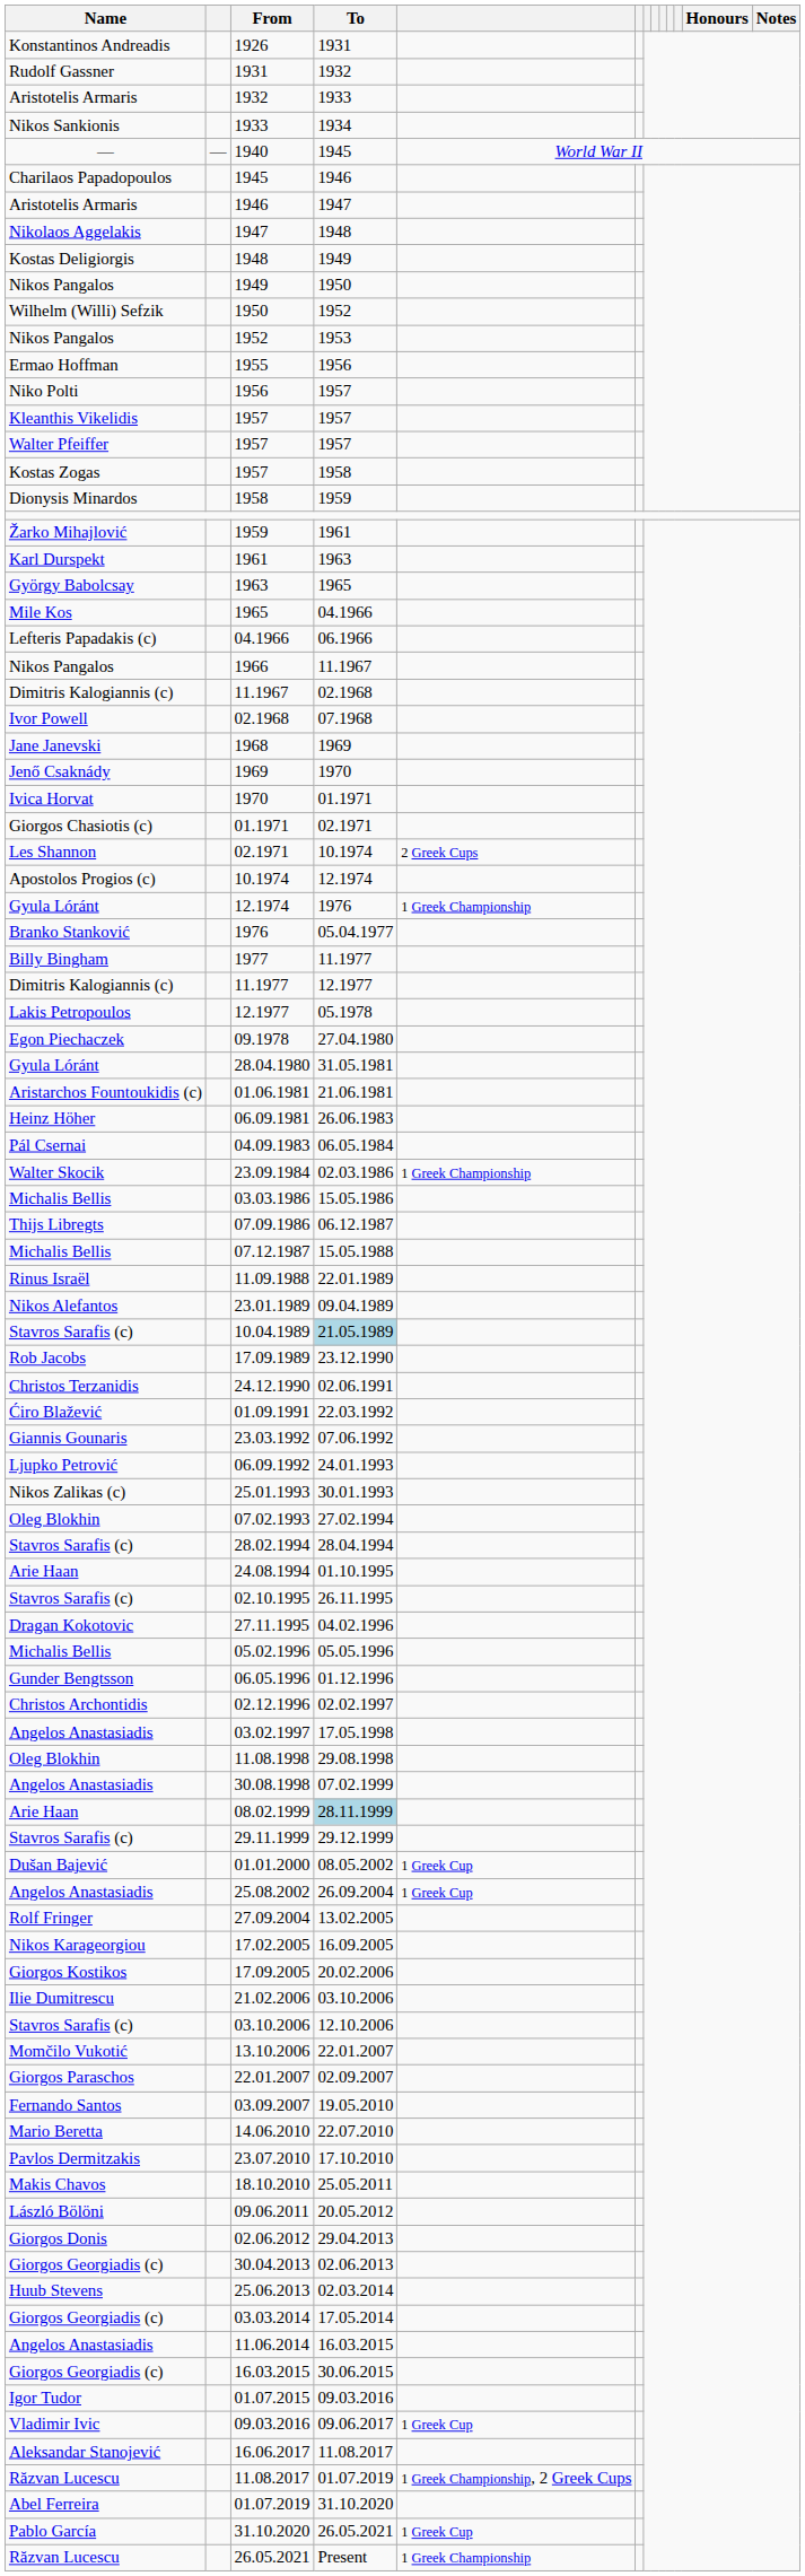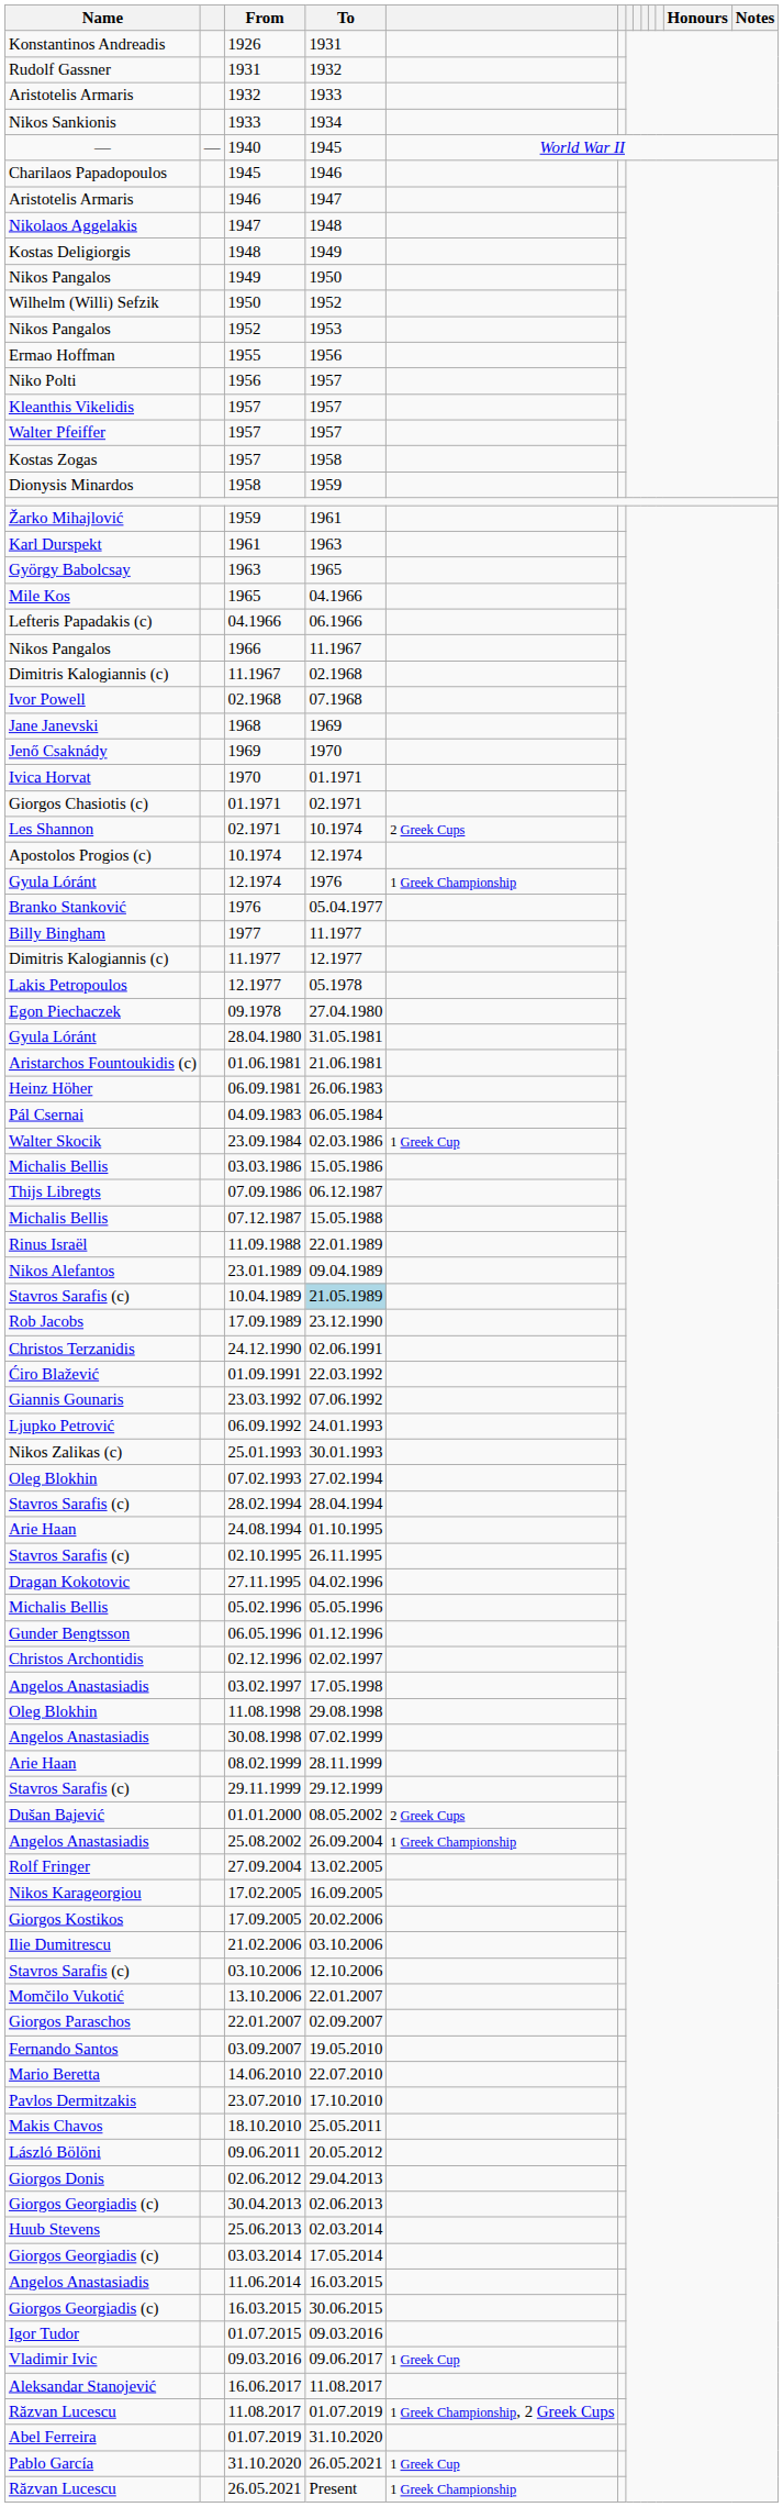 <table class="sortable wikitable" style="text-align: center;">
 <tr>
 <th>Name</th>
 <th></th>
 <th>From</th>
 <th class="unsortable">To</th>
 <th></th>
 <th></th>
 <th></th>
 <th></th>
 <th></th>
 <th></th>
 <th></th>
 <th class="unsortable">Honours</th>
 <th class="unsortable">Notes</th>
 </tr>
 <tr>
 <td align=left>Konstantinos Andreadis</td>
 <td align=center></td>
 <td align=left>1926</td>
 <td align=left>1931<br></td>
 <td align=left></td>
 <td></td>
 </tr>
 <tr>
 <td align=left>Rudolf Gassner</td>
 <td align=center></td>
 <td align=left>1931</td>
 <td align=left>1932<br></td>
 <td align=left></td>
 <td></td>
 </tr>
 <tr>
 <td align=left>Aristotelis Armaris</td>
 <td align=center></td>
 <td align=left>1932</td>
 <td align=left>1933<br></td>
 <td align=left></td>
 <td></td>
 </tr>
 <tr>
 <td align=left>Nikos Sankionis</td>
 <td align=center></td>
 <td align=left>1933</td>
 <td align=left>1934<br></td>
 <td align=left></td>
 <td></td>
 </tr>
 <tr>
 <td align=center>—</td>
 <td align=center>—</td>
 <td align=left>1940</td>
 <td align=left>1945</td>
 <td colspan=9 style="text-align:center;"><em><a href='#'>World War II</a></em></td>
 </tr>
 <tr>
 <td align=left>Charilaos Papadopoulos</td>
 <td align=center></td>
 <td align=left>1945</td>
 <td align=left>1946<br></td>
 <td align=left></td>
 <td></td>
 </tr>
 <tr>
 <td align=left>Aristotelis Armaris</td>
 <td align=center></td>
 <td align=left>1946</td>
 <td align=left>1947<br></td>
 <td align=left></td>
 <td></td>
 </tr>
 <tr>
 <td align=left><a href='#'>Nikolaos Aggelakis</a></td>
 <td align=center></td>
 <td align=left>1947</td>
 <td align=left>1948<br></td>
 <td align=left></td>
 <td></td>
 </tr>
 <tr>
 <td align=left>Kostas Deligiorgis</td>
 <td align=center></td>
 <td align=left>1948</td>
 <td align=left>1949<br></td>
 <td align=left></td>
 <td></td>
 </tr>
 <tr>
 <td align=left>Nikos Pangalos</td>
 <td align=center></td>
 <td align=left>1949</td>
 <td align=left>1950<br></td>
 <td align=left></td>
 <td></td>
 </tr>
 <tr>
 <td align=left>Wilhelm (Willi) Sefzik</td>
 <td align=center></td>
 <td align=left>1950</td>
 <td align=left>1952<br></td>
 <td align=left></td>
 <td></td>
 </tr>
 <tr>
 <td align=left>Nikos Pangalos</td>
 <td align=center></td>
 <td align=left>1952</td>
 <td align=left>1953<br></td>
 <td align=left></td>
 <td></td>
 </tr>
 <tr>
 <td align=left>Ermao Hoffman</td>
 <td align=center></td>
 <td align=left>1955</td>
 <td align=left>1956<br></td>
 <td align=left></td>
 <td></td>
 </tr>
 <tr>
 <td align=left>Niko Polti</td>
 <td align=center></td>
 <td align=left>1956</td>
 <td align=left>1957<br></td>
 <td align=left></td>
 <td></td>
 </tr>
 <tr>
 <td align=left><a href='#'>Kleanthis Vikelidis</a></td>
 <td align=center></td>
 <td align=left>1957</td>
 <td align=left>1957<br></td>
 <td align=left></td>
 <td></td>
 </tr>
 <tr>
 <td align=left><a href='#'>Walter Pfeiffer</a></td>
 <td align=center></td>
 <td align=left>1957</td>
 <td align=left>1957<br></td>
 <td align=left></td>
 <td></td>
 </tr>
 <tr>
 <td align=left>Kostas Zogas</td>
 <td align=center></td>
 <td align=left>1957</td>
 <td align=left>1958<br></td>
 <td align=left></td>
 <td></td>
 </tr>
 <tr>
 <td align=left>Dionysis Minardos</td>
 <td align=center></td>
 <td align=left>1958</td>
 <td align=left>1959<br></td>
 <td align=left></td>
 <td></td>
 </tr>
 <tr>
 <td colspan=13></td>
 </tr>
 <tr>
 <td align=left><a href='#'>Žarko Mihajlović</a></td>
 <td align=center></td>
 <td align=left>1959</td>
 <td align=left>1961<br></td>
 <td align=left></td>
 <td></td>
 </tr>
 <tr>
 <td align=left><a href='#'>Karl Durspekt</a></td>
 <td align=center></td>
 <td align=left>1961</td>
 <td align=left>1963<br></td>
 <td align=left></td>
 <td></td>
 </tr>
 <tr>
 <td align=left><a href='#'>György Babolcsay</a></td>
 <td align=center></td>
 <td align=left>1963</td>
 <td align=left>1965<br></td>
 <td align=left></td>
 <td></td>
 </tr>
 <tr>
 <td align=left><a href='#'>Mile Kos</a></td>
 <td align=center></td>
 <td align=left>1965</td>
 <td align=left>04.1966<br></td>
 <td align=left></td>
 <td></td>
 </tr>
 <tr>
 <td align=left>Lefteris Papadakis (c)</td>
 <td align=center></td>
 <td align=left>04.1966</td>
 <td align=left>06.1966<br></td>
 <td align=left></td>
 <td></td>
 </tr>
 <tr>
 <td align=left>Nikos Pangalos</td>
 <td align=center></td>
 <td align=left>1966</td>
 <td align=left>11.1967<br></td>
 <td align=left></td>
 <td></td>
 </tr>
 <tr>
 <td align=left>Dimitris Kalogiannis (c)</td>
 <td align=center></td>
 <td align=left>11.1967</td>
 <td align=left>02.1968<br></td>
 <td align=left></td>
 <td></td>
 </tr>
 <tr>
 <td align=left><a href='#'>Ivor Powell</a></td>
 <td align=center></td>
 <td align=left>02.1968</td>
 <td align=left>07.1968<br></td>
 <td align=left></td>
 <td></td>
 </tr>
 <tr>
 <td align=left><a href='#'>Jane Janevski</a></td>
 <td align=center></td>
 <td align=left>1968</td>
 <td align=left>1969<br></td>
 <td align=left></td>
 <td></td>
 </tr>
 <tr>
 <td align=left><a href='#'>Jenő Csaknády</a></td>
 <td align=center></td>
 <td align=left>1969</td>
 <td align=left>1970<br></td>
 <td align=left></td>
 <td></td>
 </tr>
 <tr>
 <td align=left><a href='#'>Ivica Horvat</a></td>
 <td align=center></td>
 <td align=left>1970</td>
 <td align=left>01.1971<br></td>
 <td align=left></td>
 <td></td>
 </tr>
 <tr>
 <td align=left>Giorgos Chasiotis (c)</td>
 <td align=center></td>
 <td align=left>01.1971</td>
 <td align=left>02.1971<br></td>
 <td align=left></td>
 <td></td>
 </tr>
 <tr>
 <td align=left><a href='#'>Les Shannon</a></td>
 <td align=center></td>
 <td align=left>02.1971</td>
 <td align=left>10.1974<br></td>
 <td align=left><small>2 <a href='#'>Greek Cups</a></small></td>
 <td></td>
 </tr>
 <tr>
 <td align=left>Apostolos Progios (c)</td>
 <td align=center></td>
 <td align=left>10.1974</td>
 <td align=left>12.1974<br></td>
 <td align=left></td>
 <td></td>
 </tr>
 <tr>
 <td align=left><a href='#'>Gyula Lóránt</a></td>
 <td align=center></td>
 <td align=left>12.1974</td>
 <td align=left>1976<br></td>
 <td align=left><small>1 <a href='#'>Greek Championship</a></small></td>
 <td></td>
 </tr>
 <tr>
 <td align=left><a href='#'>Branko Stanković</a></td>
 <td align=center></td>
 <td align=left>1976</td>
 <td align=left>05.04.1977<br></td>
 <td align=left></td>
 <td></td>
 </tr>
 <tr>
 <td align=left><a href='#'>Billy Bingham</a></td>
 <td align=center></td>
 <td align=left>1977</td>
 <td align=left>11.1977<br></td>
 <td align=left></td>
 <td></td>
 </tr>
 <tr>
 <td align=left>Dimitris Kalogiannis (c)</td>
 <td align=center></td>
 <td align=left>11.1977</td>
 <td align=left>12.1977<br></td>
 <td align=left></td>
 <td></td>
 </tr>
 <tr>
 <td align=left><a href='#'>Lakis Petropoulos</a></td>
 <td align=center></td>
 <td align=left>12.1977</td>
 <td align=left>05.1978<br></td>
 <td align=left></td>
 <td></td>
 </tr>
 <tr>
 <td align=left><a href='#'>Egon Piechaczek</a></td>
 <td align=center></td>
 <td align=left>09.1978</td>
 <td align=left>27.04.1980<br></td>
 <td align=left></td>
 <td></td>
 </tr>
 <tr>
 <td align=left><a href='#'>Gyula Lóránt</a></td>
 <td align=center></td>
 <td align=left>28.04.1980</td>
 <td align=left>31.05.1981<br></td>
 <td align=left></td>
 <td></td>
 </tr>
 <tr>
 <td align=left><a href='#'>Aristarchos Fountoukidis</a>  (c)</td>
 <td align=center></td>
 <td align=left>01.06.1981</td>
 <td align=left>21.06.1981<br></td>
 <td align=left></td>
 <td></td>
 </tr>
 <tr>
 <td align=left><a href='#'>Heinz Höher</a></td>
 <td align=center></td>
 <td align=left>06.09.1981</td>
 <td align=left>26.06.1983<br></td>
 <td align=left></td>
 <td></td>
 </tr>
 <tr>
 <td align=left><a href='#'>Pál Csernai</a></td>
 <td align=center></td>
 <td align=left>04.09.1983</td>
 <td align=left>06.05.1984<br></td>
 <td align=left></td>
 <td></td>
 </tr>
 <tr>
 <td align=left><a href='#'>Walter Skocik</a></td>
 <td align=center></td>
 <td align=left>23.09.1984</td>
 <td align=left>02.03.1986<br></td>
-<td align=left><small>1 <a href='#'>Greek Championship</a></small></td>
+<td align=left><small>1 <a href='#'>Greek Cup</a></small></td>
 <td></td>
 </tr>
 <tr>
 <td align=left><a href='#'>Michalis Bellis</a></td>
 <td align=center></td>
 <td align=left>03.03.1986</td>
 <td align=left>15.05.1986<br></td>
 <td align=left></td>
 <td></td>
 </tr>
 <tr>
 <td align=left><a href='#'>Thijs Libregts</a></td>
 <td align=center></td>
 <td align=left>07.09.1986</td>
 <td align=left>06.12.1987<br></td>
 <td align=left></td>
 <td></td>
 </tr>
 <tr>
 <td align=left><a href='#'>Michalis Bellis</a></td>
 <td align=center></td>
 <td align=left>07.12.1987</td>
 <td align=left>15.05.1988<br></td>
 <td align=left></td>
 <td></td>
 </tr>
 <tr>
 <td align=left><a href='#'>Rinus Israël</a></td>
 <td align=center></td>
 <td align=left>11.09.1988</td>
 <td align=left>22.01.1989<br></td>
 <td align=left></td>
 <td></td>
 </tr>
 <tr>
 <td align=left><a href='#'>Nikos Alefantos</a></td>
 <td align=center></td>
 <td align=left>23.01.1989</td>
 <td align=left>09.04.1989<br></td>
 <td align=left></td>
 <td></td>
 </tr>
 <tr>
 <td align=left><a href='#'>Stavros Sarafis</a> (c)</td>
 <td align=center></td>
 <td align=left>10.04.1989</td>
 <td align=left style="background: lightblue;">21.05.1989<br></td>
 <td align=left></td>
 <td></td>
 </tr>
 <tr>
 <td align=left><a href='#'>Rob Jacobs</a></td>
 <td align=center></td>
 <td align=left>17.09.1989</td>
 <td align=left>23.12.1990<br></td>
 <td align=left></td>
 <td></td>
 </tr>
 <tr>
 <td align=left><a href='#'>Christos Terzanidis</a></td>
 <td align=center></td>
 <td align=left>24.12.1990</td>
 <td align=left>02.06.1991<br></td>
 <td align=left></td>
 <td></td>
 </tr>
 <tr>
 <td align=left><a href='#'>Ćiro Blažević</a></td>
 <td align=center></td>
 <td align=left>01.09.1991</td>
 <td align=left>22.03.1992<br></td>
 <td align=left></td>
 <td></td>
 </tr>
 <tr>
 <td align=left><a href='#'>Giannis Gounaris</a></td>
 <td align=center></td>
 <td align=left>23.03.1992</td>
 <td align=left>07.06.1992<br></td>
 <td align=left></td>
 <td></td>
 </tr>
 <tr>
 <td align=left><a href='#'>Ljupko Petrović</a></td>
 <td align=center></td>
 <td align=left>06.09.1992</td>
 <td align=left>24.01.1993<br></td>
 <td align=left></td>
 <td></td>
 </tr>
 <tr>
 <td align=left>Nikos Zalikas (c)</td>
 <td align=center></td>
 <td align=left>25.01.1993</td>
 <td align=left>30.01.1993<br></td>
 <td align=left></td>
 <td></td>
 </tr>
 <tr>
 <td align=left><a href='#'>Oleg Blokhin</a></td>
 <td align=center></td>
 <td align=left>07.02.1993</td>
 <td align=left>27.02.1994<br></td>
 <td align=left></td>
 <td></td>
 </tr>
 <tr>
 <td align=left><a href='#'>Stavros Sarafis</a> (c)</td>
 <td align=center></td>
 <td align=left>28.02.1994</td>
 <td align=left>28.04.1994<br></td>
 <td align=left></td>
 <td></td>
 </tr>
 <tr>
 <td align=left><a href='#'>Arie Haan</a></td>
 <td align=center></td>
 <td align=left>24.08.1994</td>
 <td align=left>01.10.1995<br></td>
 <td align=left></td>
 <td></td>
 </tr>
 <tr>
 <td align=left><a href='#'>Stavros Sarafis</a> (c)</td>
 <td align=center></td>
 <td align=left>02.10.1995</td>
 <td align=left>26.11.1995<br></td>
 <td align=left></td>
 <td></td>
 </tr>
 <tr>
 <td align=left><a href='#'>Dragan Kokotovic</a></td>
 <td align=center></td>
 <td align=left>27.11.1995</td>
 <td align=left>04.02.1996<br></td>
 <td align=left></td>
 <td></td>
 </tr>
 <tr>
 <td align=left><a href='#'>Michalis Bellis</a></td>
 <td align=center></td>
 <td align=left>05.02.1996</td>
 <td align=left>05.05.1996<br></td>
 <td align=left></td>
 <td></td>
 </tr>
 <tr>
 <td align=left><a href='#'>Gunder Bengtsson</a></td>
 <td align=center></td>
 <td align=left>06.05.1996</td>
 <td align=left>01.12.1996<br></td>
 <td align=left></td>
 <td></td>
 </tr>
 <tr>
 <td align=left><a href='#'>Christos Archontidis</a></td>
 <td align=center></td>
 <td align=left>02.12.1996</td>
 <td align=left>02.02.1997<br></td>
 <td align=left></td>
 <td></td>
 </tr>
 <tr>
 <td align=left><a href='#'>Angelos Anastasiadis</a></td>
 <td align=center></td>
 <td align=left>03.02.1997</td>
 <td align=left>17.05.1998<br></td>
 <td align=left></td>
 <td></td>
 </tr>
 <tr>
 <td align=left><a href='#'>Oleg Blokhin</a></td>
 <td align=center></td>
 <td align=left>11.08.1998</td>
 <td align=left>29.08.1998<br></td>
 <td align=left></td>
 <td></td>
 </tr>
 <tr>
 <td align=left><a href='#'>Angelos Anastasiadis</a></td>
 <td align=center></td>
 <td align=left>30.08.1998</td>
 <td align=left>07.02.1999<br></td>
 <td align=left></td>
 <td></td>
 </tr>
 <tr>
 <td align=left><a href='#'>Arie Haan</a></td>
 <td align=center></td>
 <td align=left>08.02.1999</td>
-<td align=left style="background: lightblue;">28.11.1999<br></td>
+<td align=left>28.11.1999<br></td>
 <td align=left></td>
 <td></td>
 </tr>
 <tr>
 <td align=left><a href='#'>Stavros Sarafis</a> (c)</td>
 <td align=center></td>
 <td align=left>29.11.1999</td>
 <td align=left>29.12.1999<br></td>
 <td align=left></td>
 <td></td>
 </tr>
 <tr>
 <td align=left><a href='#'>Dušan Bajević</a></td>
 <td align=center></td>
 <td align=left>01.01.2000</td>
 <td align=left>08.05.2002<br></td>
-<td align=left><small>1 <a href='#'>Greek Cup</a></small></td>
+<td align=left><small>2 <a href='#'>Greek Cups</a></small></td>
 <td></td>
 </tr>
 <tr>
 <td align=left><a href='#'>Angelos Anastasiadis</a></td>
 <td align=center></td>
 <td align=left>25.08.2002</td>
 <td align=left>26.09.2004<br></td>
-<td align=left><small>1 <a href='#'>Greek Cup</a></small></td>
+<td align=left><small>1 <a href='#'>Greek Championship</a></small></td>
 <td></td>
 </tr>
 <tr>
 <td align=left><a href='#'>Rolf Fringer</a></td>
 <td align=center></td>
 <td align=left>27.09.2004</td>
 <td align=left>13.02.2005<br></td>
 <td align=left></td>
 <td></td>
 </tr>
 <tr>
 <td align=left><a href='#'>Nikos Karageorgiou</a></td>
 <td align=center></td>
 <td align=left>17.02.2005</td>
 <td align=left>16.09.2005<br></td>
 <td align=left></td>
 <td></td>
 </tr>
 <tr>
 <td align=left><a href='#'>Giorgos Kostikos</a></td>
 <td align=center></td>
 <td align=left>17.09.2005</td>
 <td align=left>20.02.2006<br></td>
 <td align=left></td>
 <td></td>
 </tr>
 <tr>
 <td align=left><a href='#'>Ilie Dumitrescu</a></td>
 <td align=center></td>
 <td align=left>21.02.2006</td>
 <td align=left>03.10.2006<br></td>
 <td align=left></td>
 <td></td>
 </tr>
 <tr>
 <td align=left><a href='#'>Stavros Sarafis</a> (c)</td>
 <td align=center></td>
 <td align=left>03.10.2006</td>
 <td align=left>12.10.2006<br></td>
 <td align=left></td>
 <td></td>
 </tr>
 <tr>
 <td align=left><a href='#'>Momčilo Vukotić</a></td>
 <td align=center></td>
 <td align=left>13.10.2006</td>
 <td align=left>22.01.2007<br></td>
 <td align=left></td>
 <td></td>
 </tr>
 <tr>
 <td align=left><a href='#'>Giorgos Paraschos</a></td>
 <td align=center></td>
 <td align=left>22.01.2007</td>
 <td align=left>02.09.2007<br></td>
 <td align=left></td>
 <td></td>
 </tr>
 <tr>
 <td align=left><a href='#'>Fernando Santos</a></td>
 <td align=center></td>
 <td align=left>03.09.2007</td>
 <td align=left>19.05.2010<br></td>
 <td align=left></td>
 <td></td>
 </tr>
 <tr>
 <td align=left><a href='#'>Mario Beretta</a></td>
 <td align=center></td>
 <td align=left>14.06.2010</td>
 <td align=left>22.07.2010<br></td>
 <td align=left></td>
 <td></td>
 </tr>
 <tr>
 <td align=left><a href='#'>Pavlos Dermitzakis</a></td>
 <td align=center></td>
 <td align=left>23.07.2010</td>
 <td align=left>17.10.2010<br></td>
 <td align=left></td>
 <td></td>
 </tr>
 <tr>
 <td align=left><a href='#'>Makis Chavos</a></td>
 <td align=center></td>
 <td align=left>18.10.2010</td>
 <td align=left>25.05.2011<br></td>
 <td align=left></td>
 <td></td>
 </tr>
 <tr>
 <td align=left><a href='#'>László Bölöni</a></td>
 <td align=center></td>
 <td align=left>09.06.2011</td>
 <td align=left>20.05.2012<br></td>
 <td align=left></td>
 <td></td>
 </tr>
 <tr>
 <td align=left><a href='#'>Giorgos Donis</a></td>
 <td align=center></td>
 <td align=left>02.06.2012</td>
 <td align=left>29.04.2013<br></td>
 <td align=left></td>
 <td></td>
 </tr>
 <tr>
 <td align=left><a href='#'>Giorgos Georgiadis</a> (c)</td>
 <td align=center></td>
 <td align=left>30.04.2013</td>
 <td align=left>02.06.2013<br></td>
 <td align=left></td>
 <td></td>
 </tr>
 <tr>
 <td align=left><a href='#'>Huub Stevens</a></td>
 <td align=center></td>
 <td align=left>25.06.2013</td>
 <td align=left>02.03.2014<br></td>
 <td align=left></td>
 <td></td>
 </tr>
 <tr>
 <td align=left><a href='#'>Giorgos Georgiadis</a> (c)</td>
 <td align=center></td>
 <td align=left>03.03.2014</td>
 <td align=left>17.05.2014<br></td>
 <td align=left></td>
 <td></td>
 </tr>
 <tr>
 <td align=left><a href='#'>Angelos Anastasiadis</a></td>
 <td align=center></td>
 <td align=left>11.06.2014</td>
 <td align=left>16.03.2015<br></td>
 <td align=left></td>
 <td></td>
 </tr>
 <tr>
 <td align=left><a href='#'>Giorgos Georgiadis</a> (c)</td>
 <td align=center></td>
 <td align=left>16.03.2015</td>
 <td align=left>30.06.2015<br></td>
 <td align=left></td>
 <td></td>
 </tr>
 <tr>
 <td align=left><a href='#'>Igor Tudor</a></td>
 <td align=center></td>
 <td align=left>01.07.2015</td>
 <td align=left>09.03.2016<br></td>
 <td align=left></td>
 <td></td>
 </tr>
 <tr>
 <td align=left><a href='#'>Vladimir Ivic</a></td>
 <td align=center></td>
 <td align=left>09.03.2016</td>
 <td align=left>09.06.2017<br></td>
 <td align=left><small>1 <a href='#'>Greek Cup</a></small></td>
 <td></td>
 </tr>
 <tr>
 <td align=left><a href='#'>Aleksandar Stanojević</a></td>
 <td align=center></td>
 <td align=left>16.06.2017</td>
 <td align=left>11.08.2017<br></td>
 <td align=left></td>
 <td></td>
 </tr>
 <tr>
 <td align=left><a href='#'>Răzvan Lucescu</a></td>
 <td align=center></td>
 <td align=left>11.08.2017</td>
 <td align=left>01.07.2019<br></td>
 <td align=left><small>1 <a href='#'>Greek Championship</a></small>, 2 <a href='#'>Greek Cups</a></td>
 <td></td>
 </tr>
 <tr>
 <td align=left><a href='#'>Abel Ferreira</a></td>
 <td align=center></td>
 <td align=left>01.07.2019</td>
 <td align=left>31.10.2020<br></td>
 <td align=left></td>
 <td></td>
 </tr>
 <tr>
 <td align=left><a href='#'>Pablo García</a></td>
 <td align=center></td>
 <td align=left>31.10.2020</td>
 <td align=left>26.05.2021<br></td>
 <td align=left><small>1 <a href='#'>Greek Cup</a></small></td>
 <td></td>
 </tr>
 <tr>
 <td align=left><a href='#'>Răzvan Lucescu</a></td>
 <td align=center></td>
 <td align=left>26.05.2021</td>
 <td align=left>Present<br></td>
 <td align=left><small>1 <a href='#'>Greek Championship</a></small></td>
 <td align=left></td>
 </tr>
 </table>
